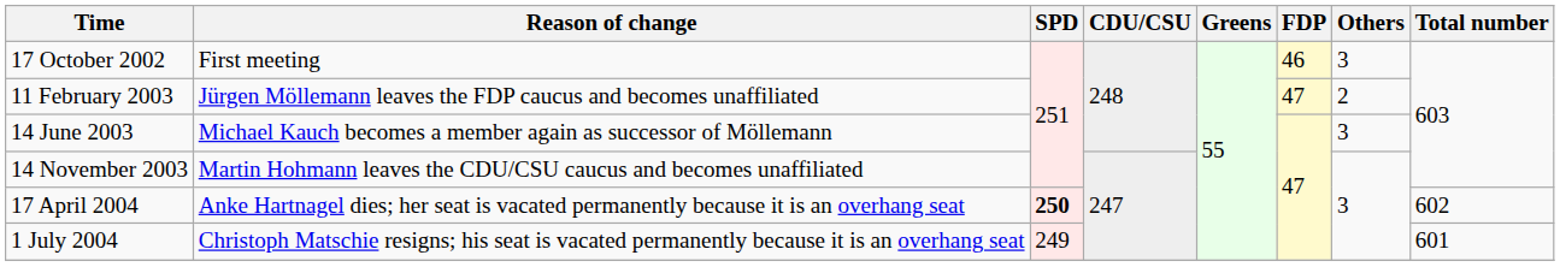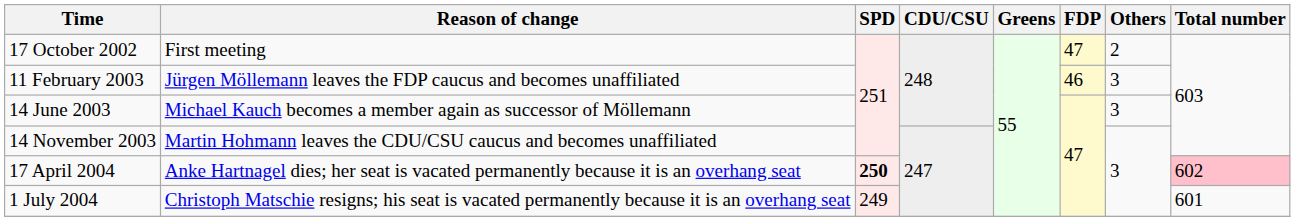 <table class="wikitable">
 <tr>
 <th>Time</th>
 <th>Reason of change</th>
 <th>SPD</th>
 <th>CDU/CSU</th>
 <th>Greens</th>
 <th>FDP</th>
 <th>Others</th>
 <th>Total number</th>
 </tr>
 <tr>
 <td>17 October 2002</td>
 <td>First meeting</td>
 <td rowspan="4" style="background:#FFE8E8;">251</td>
 <td rowspan="3" style="background:#EEEEEE;">248</td>
 <td rowspan="6" style="background:#E8FFE8;">55</td>
-<td rowspan="1" style="background:#FFFACD;">46</td>
-<td>3</td>
+<td rowspan="1" style="background:#FFFACD;">47</td>
+<td>2</td>
 <td rowspan="4">603</td>
 </tr>
 <tr>
 <td>11 February 2003</td>
 <td><a href='#'>Jürgen Möllemann</a> leaves the FDP caucus and becomes unaffiliated</td>
-<td rowspan="1" style="background:#FFFACD">47</td>
-<td>2</td>
+<td rowspan="1" style="background:#FFFACD">46</td>
+<td>3</td>
 </tr>
 <tr>
 <td>14 June 2003</td>
 <td><a href='#'>Michael Kauch</a> becomes a member again as successor of Möllemann</td>
 <td rowspan="4" style="background:#FFFACD">47</td>
 <td rowspan="1">3</td>
 </tr>
 <tr>
 <td>14 November 2003</td>
 <td><a href='#'>Martin Hohmann</a> leaves the CDU/CSU caucus and becomes unaffiliated</td>
 <td rowspan="3" style="background:#EEEEEE;">247</td>
 <td rowspan="3">3</td>
 </tr>
 <tr>
 <td>17 April 2004</td>
 <td><a href='#'>Anke Hartnagel</a> dies; her seat is vacated permanently because it is an <a href='#'>overhang seat</a></td>
 <td rowspan="1" style="background:#FFE8E8;"><strong>250</strong></td>
-<td rowspan="1">602</td>
+<td rowspan="1" style="background: pink;">602</td>
 </tr>
 <tr>
 <td>1 July 2004</td>
 <td><a href='#'>Christoph Matschie</a> resigns; his seat is vacated permanently because it is an <a href='#'>overhang seat</a></td>
 <td rowspan="1" style="background:#FFE8E8;">249</td>
 <td rowspan="1">601</td>
 </tr>
 <tr>
 </tr>
 </table>
